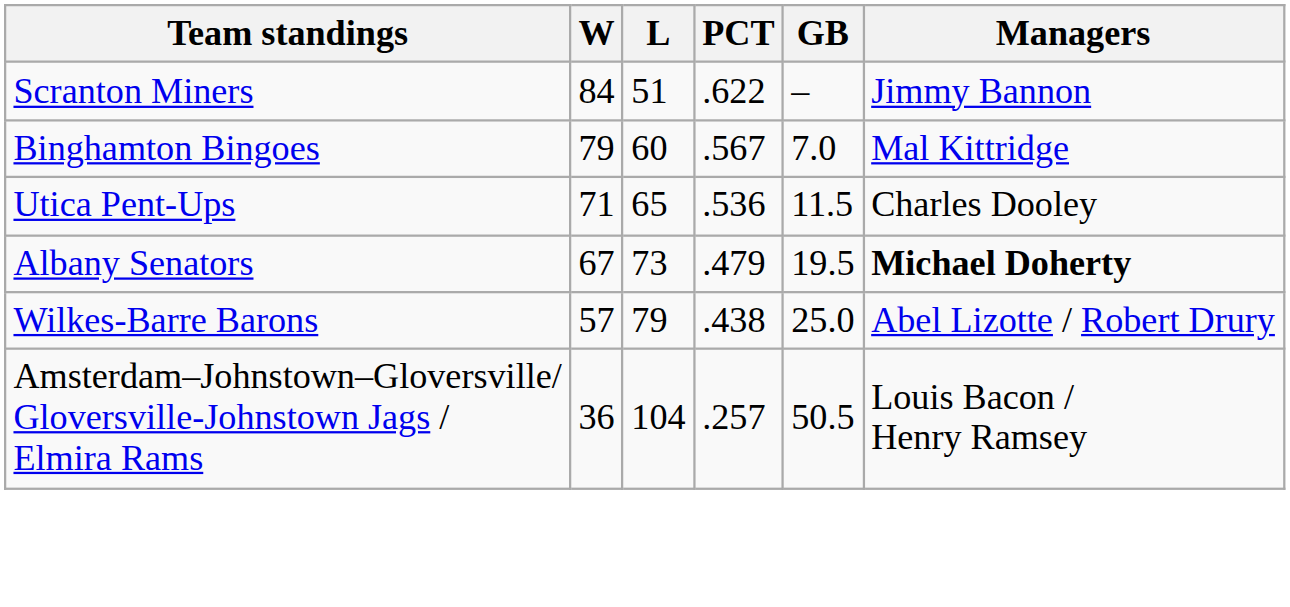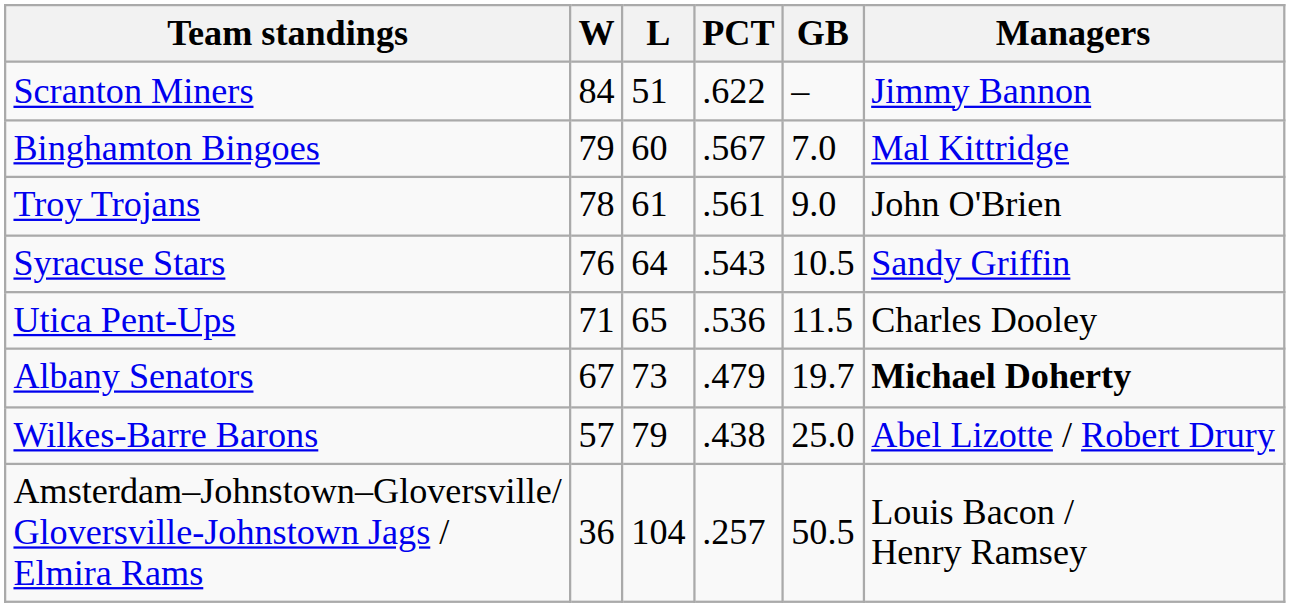 <table class="wikitable">
 <tr>
 <th>Team standings</th>
 <th>W</th>
 <th>L</th>
 <th>PCT</th>
 <th>GB</th>
 <th>Managers</th>
 </tr>
 <tr>
 <td><a href='#'>Scranton Miners</a></td>
 <td>84</td>
 <td>51</td>
 <td>.622</td>
 <td>–</td>
 <td><a href='#'>Jimmy Bannon</a></td>
 </tr>
 <tr>
 <td><a href='#'>Binghamton Bingoes</a></td>
 <td>79</td>
 <td>60</td>
 <td>.567</td>
 <td>7.0</td>
 <td><a href='#'>Mal Kittridge</a></td>
 </tr>
 <tr>
+<td><a href='#'>Troy Trojans</a></td>
+<td>78</td>
+<td>61</td>
+<td>.561</td>
+<td>9.0</td>
+<td>John O'Brien</td>
+</tr>
+<tr>
+<td><a href='#'>Syracuse Stars</a></td>
+<td>76</td>
+<td>64</td>
+<td>.543</td>
+<td>10.5</td>
+<td><a href='#'>Sandy Griffin</a></td>
+</tr>
+<tr>
 <td><a href='#'>Utica Pent-Ups</a></td>
 <td>71</td>
 <td>65</td>
 <td>.536</td>
 <td>11.5</td>
 <td>Charles Dooley</td>
 </tr>
 <tr>
 <td><a href='#'>Albany Senators</a></td>
 <td>67</td>
 <td>73</td>
 <td>.479</td>
-<td>19.5</td>
+<td>19.7</td>
 <td><strong>Michael Doherty</strong></td>
 </tr>
 <tr>
 <td><a href='#'>Wilkes-Barre Barons</a></td>
 <td>57</td>
 <td>79</td>
 <td>.438</td>
 <td>25.0</td>
 <td><a href='#'>Abel Lizotte</a> / <a href='#'>Robert Drury</a></td>
 </tr>
 <tr>
 <td>Amsterdam–Johnstown–Gloversville/<br><a href='#'>Gloversville-Johnstown Jags</a> /<br> <a href='#'>Elmira Rams</a></td>
 <td>36</td>
 <td>104</td>
 <td>.257</td>
 <td>50.5</td>
 <td>Louis Bacon /<br>  Henry Ramsey</td>
 </tr>
 </table>
